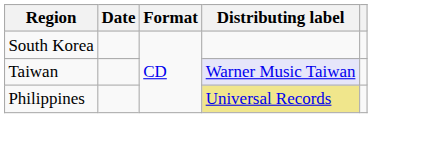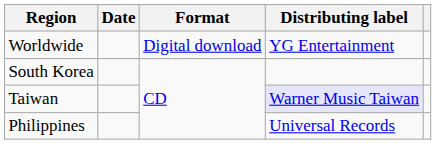 <table class="wikitable">
 <tr>
 <th>Region</th>
 <th>Date</th>
 <th>Format</th>
 <th>Distributing label</th>
 <th></th>
+</tr>
+<tr>
+<td>Worldwide</td>
+<td></td>
+<td><a href='#'>Digital download</a></td>
+<td><a href='#'>YG Entertainment</a></td>
+<td></td>
 </tr>
 <tr>
 <td>South Korea</td>
 <td></td>
 <td rowspan="3"><a href='#'>CD</a></td>
 <td></td>
 <td></td>
 </tr>
 <tr>
 <td>Taiwan</td>
 <td></td>
 <td style="background: lavender;"><a href='#'>Warner Music Taiwan</a></td>
 <td></td>
 </tr>
 <tr>
 <td>Philippines</td>
 <td></td>
-<td style="background: khaki;"><a href='#'>Universal Records</a></td>
+<td><a href='#'>Universal Records</a></td>
 <td></td>
 </tr>
 </table>
